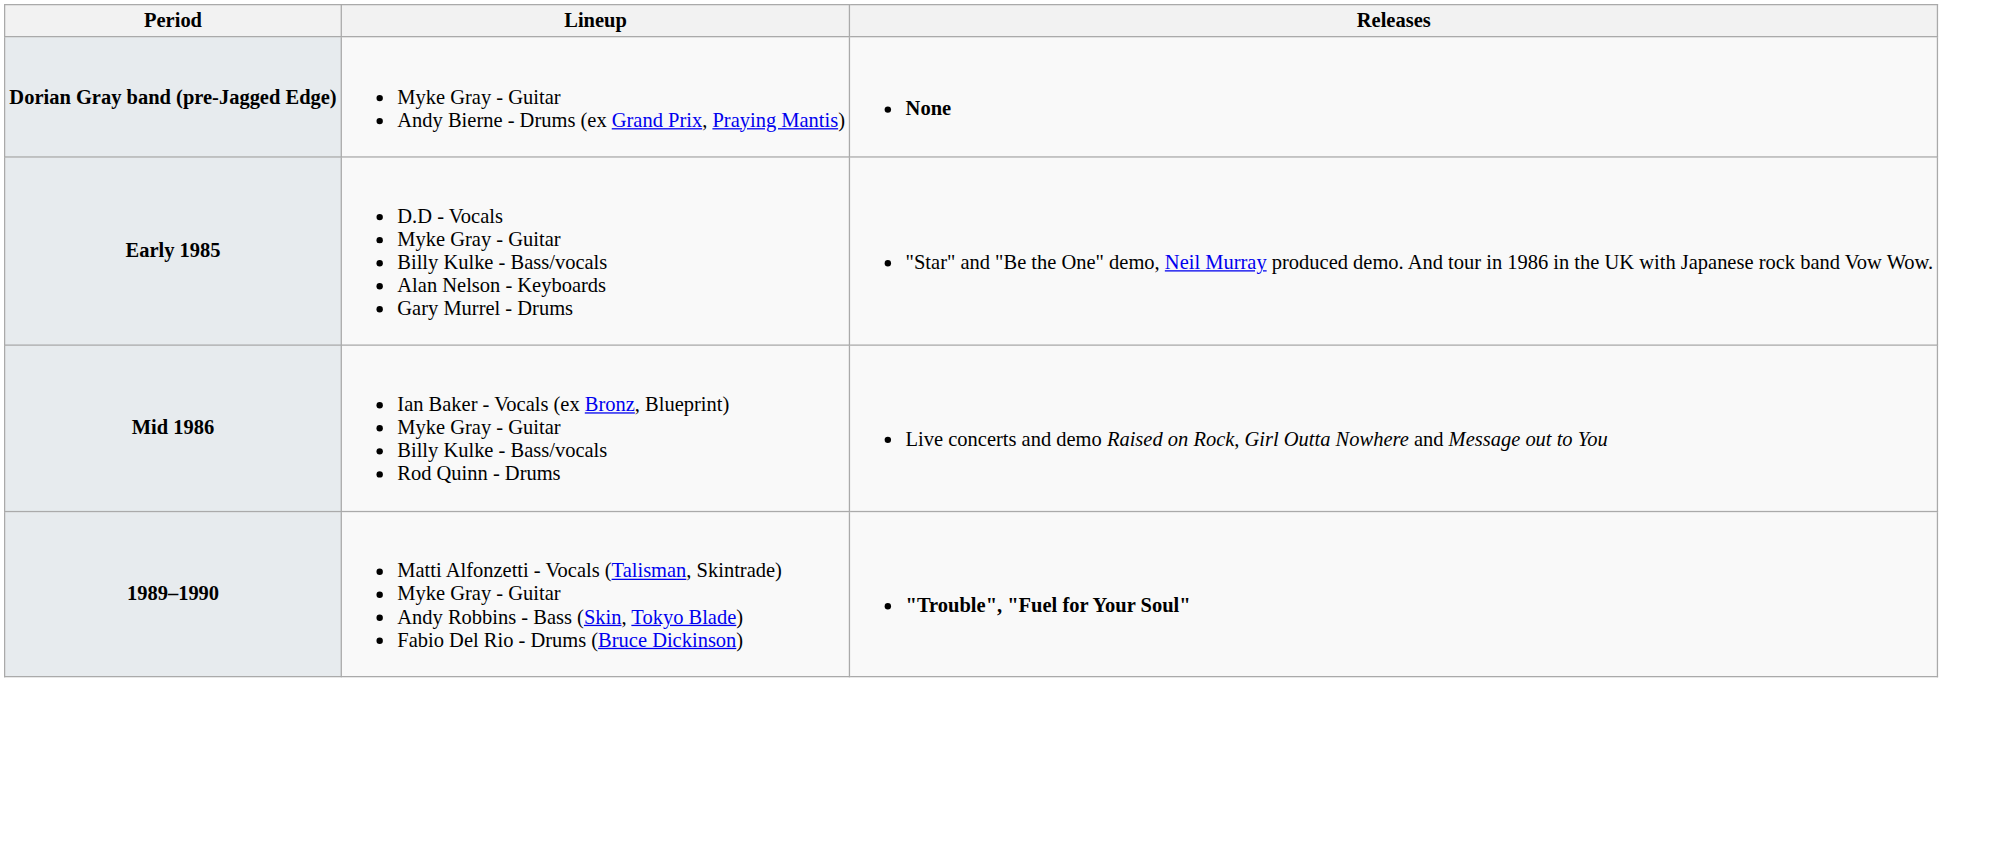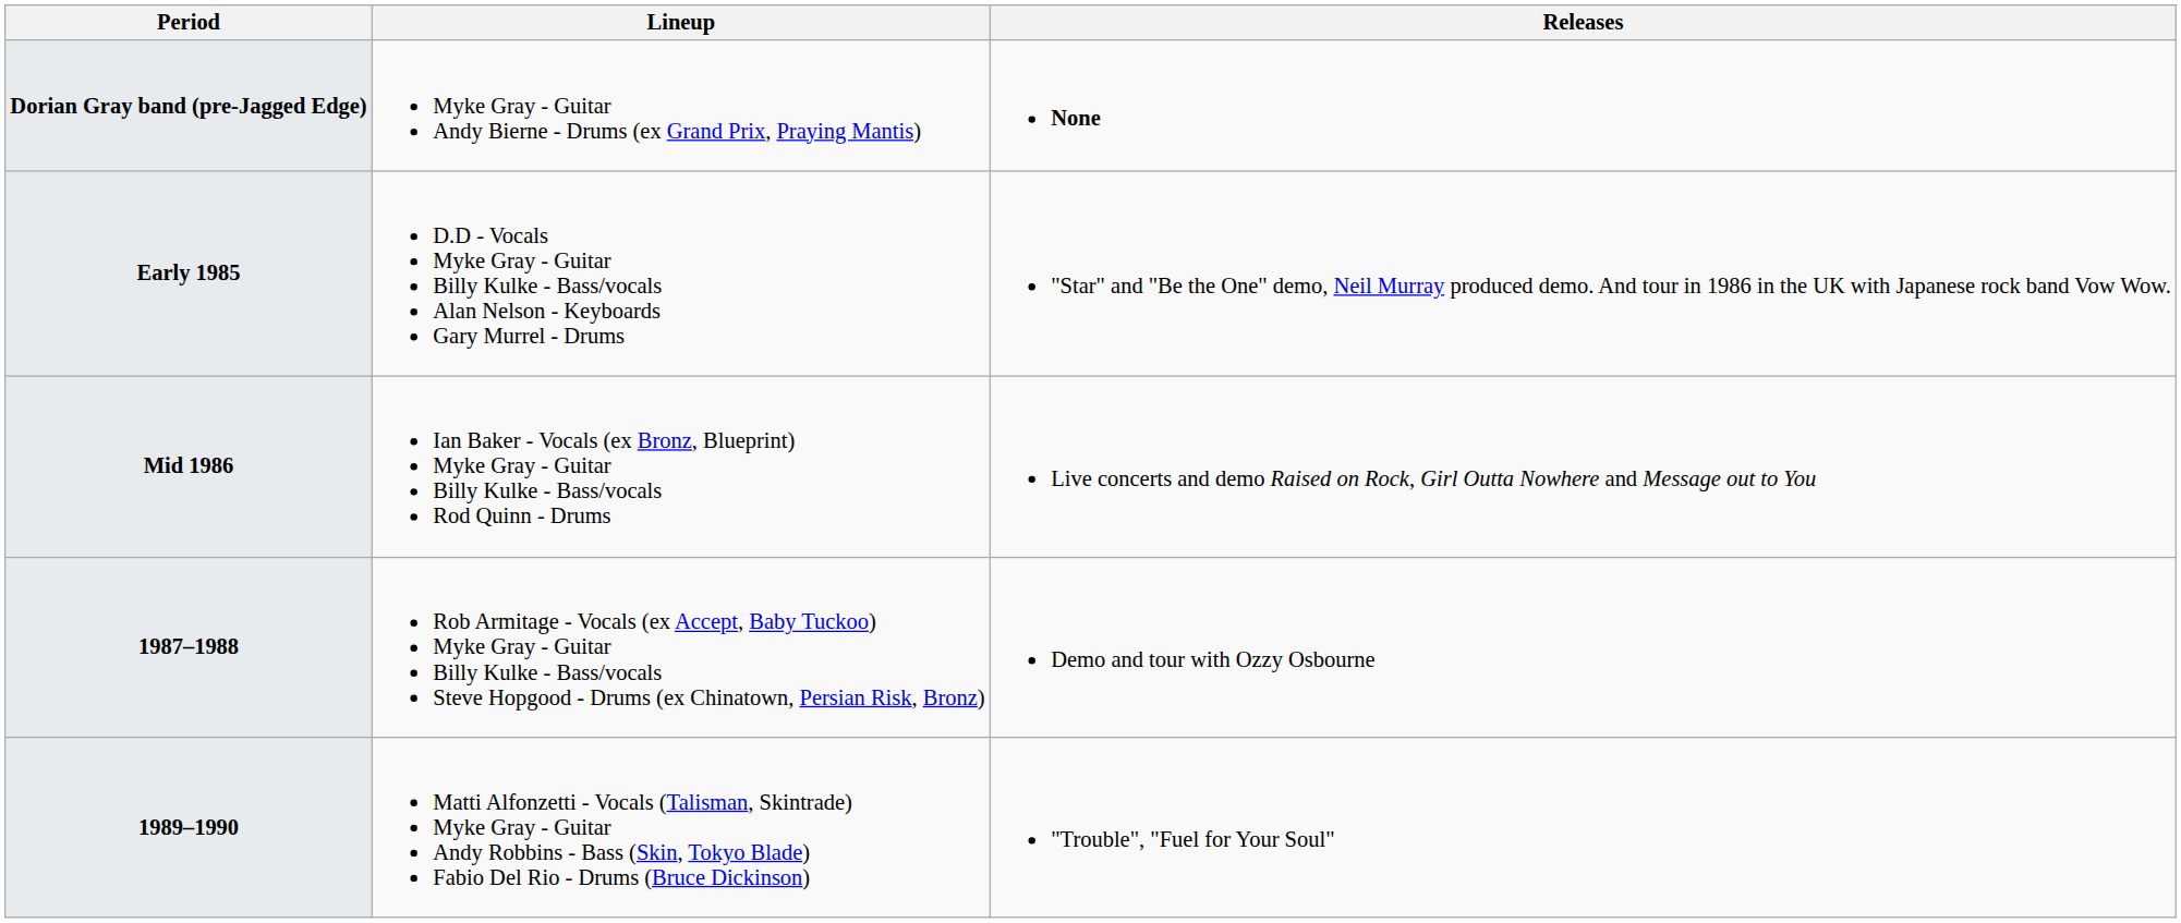 <table class="wikitable">
 <tr>
 <th>Period</th>
 <th>Lineup</th>
 <th>Releases</th>
 </tr>
 <tr>
 <th style="background:#e7ebee;">Dorian Gray band (pre-Jagged Edge)</th>
 <td><br><ul><li>Myke Gray - Guitar</li><li>Andy Bierne - Drums (ex <a href='#'>Grand Prix</a>, <a href='#'>Praying Mantis</a>)</li></ul></td>
 <td><strong><br><ul><li>None</li></ul></strong></td>
 </tr>
 <tr>
 <th style="background:#e7ebee;">Early 1985</th>
 <td><br><ul><li>D.D - Vocals</li><li>Myke Gray - Guitar</li><li>Billy Kulke - Bass/vocals</li><li>Alan Nelson - Keyboards</li><li>Gary Murrel - Drums</li></ul></td>
 <td><br><ul><li>"Star" and "Be the One" demo, <a href='#'>Neil Murray</a> produced demo. And tour in 1986 in the UK with Japanese rock band Vow Wow.</li></ul></td>
 </tr>
 <tr>
 <th style="background:#e7ebee;">Mid 1986</th>
 <td><br><ul><li>Ian Baker - Vocals (ex <a href='#'>Bronz</a>, Blueprint)</li><li>Myke Gray - Guitar</li><li>Billy Kulke - Bass/vocals</li><li>Rod Quinn - Drums</li></ul></td>
 <td><br><ul><li>Live concerts and demo <em>Raised on Rock</em>, <em>Girl Outta Nowhere</em> and <em>Message out to You</em></li></ul></td>
 </tr>
 <tr>
+<th style="background:#e7ebee;">1987–1988</th>
+<td><br><ul><li>Rob Armitage - Vocals (ex <a href='#'>Accept</a>, <a href='#'>Baby Tuckoo</a>)</li><li>Myke Gray - Guitar</li><li>Billy Kulke - Bass/vocals</li><li>Steve Hopgood - Drums (ex Chinatown, <a href='#'>Persian Risk</a>, <a href='#'>Bronz</a>)</li></ul></td>
+<td><br><ul><li>Demo and tour with Ozzy Osbourne</li></ul></td>
+</tr>
+<tr>
 <th style="background:#e7ebee;">1989–1990</th>
 <td><br><ul><li>Matti Alfonzetti - Vocals (<a href='#'>Talisman</a>, Skintrade)</li><li>Myke Gray - Guitar</li><li>Andy Robbins - Bass (<a href='#'>Skin</a>, <a href='#'>Tokyo Blade</a>)</li><li>Fabio Del Rio - Drums (<a href='#'>Bruce Dickinson</a>)</li></ul></td>
-<td><strong><br><ul><li>"Trouble", "Fuel for Your Soul"</li></ul></strong></td>
+<td><br><ul><li>"Trouble", "Fuel for Your Soul"</li></ul></td>
 </tr>
 </table>
